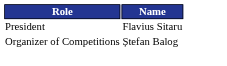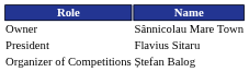 <table class="toccolours">
 <tr>
 <th style="background:#233592;color:#FFFFFF;border:1px solid #000000;">Role</th>
 <th style="background:#233592;color:#FFFFFF;border:1px solid #000000;">Name</th>
+</tr>
+<tr>
+<td>Owner</td>
+<td> Sânnicolau Mare Town</td>
 </tr>
 <tr>
 <td>President</td>
 <td> Flavius Sitaru</td>
 </tr>
 <tr>
 <td>Organizer of Competitions</td>
 <td> Ștefan Balog</td>
 </tr>
 </table>
